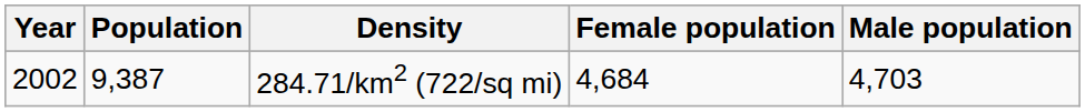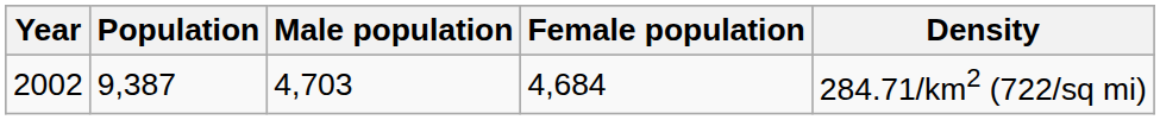 <table class="wikitable">
 <tr>
 <th>Year</th>
 <th>Population</th>
+<th>Male population</th>
+<th>Female population</th>
 <th>Density</th>
-<th>Female population</th>
-<th>Male population</th>
 </tr>
 <tr>
 <td>2002</td>
 <td>9,387</td>
+<td>4,703</td>
+<td>4,684</td>
 <td>284.71/km<sup>2</sup> (722/sq mi)</td>
-<td>4,684</td>
-<td>4,703</td>
 </tr>
 </table>
